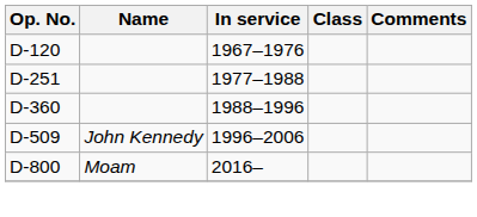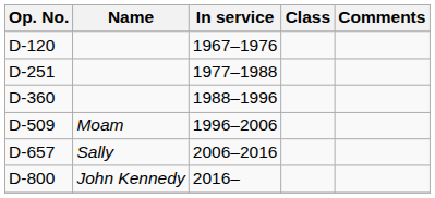 <table class="wikitable">
 <tr>
 <th>Op. No.</th>
 <th>Name</th>
 <th>In service</th>
 <th>Class</th>
 <th>Comments</th>
 </tr>
 <tr>
 <td>D-120</td>
 <td></td>
 <td>1967–1976</td>
 <td></td>
 <td></td>
 </tr>
 <tr>
 <td>D-251</td>
 <td></td>
 <td>1977–1988</td>
 <td></td>
 <td></td>
 </tr>
 <tr>
 <td>D-360</td>
 <td></td>
 <td>1988–1996</td>
 <td></td>
 <td></td>
 </tr>
 <tr>
 <td>D-509</td>
-<td><em>John Kennedy</em></td>
+<td><em>Moam</em></td>
 <td>1996–2006</td>
 <td></td>
 <td></td>
 </tr>
 <tr>
+<td>D-657</td>
+<td><em>Sally</em></td>
+<td>2006–2016</td>
+<td></td>
+<td></td>
+</tr>
+<tr>
 <td>D-800</td>
-<td><em>Moam</em></td>
+<td><em>John Kennedy</em></td>
 <td>2016–</td>
 <td></td>
 <td></td>
 </tr>
 <tr>
 </tr>
 </table>
